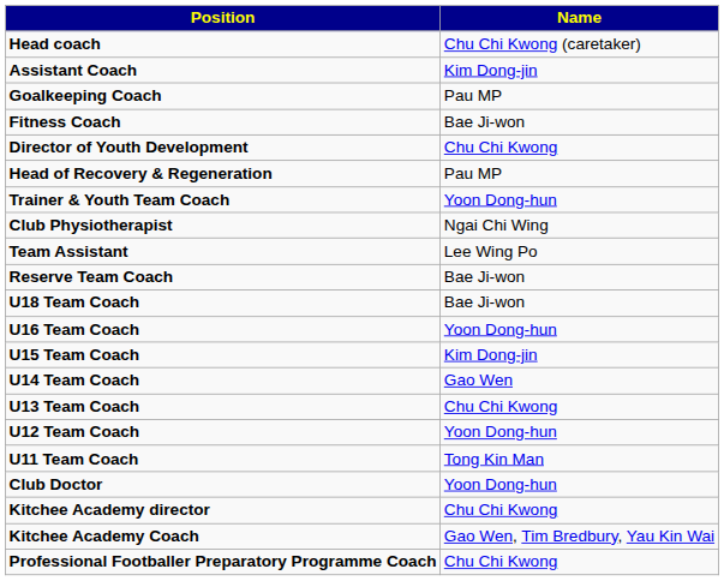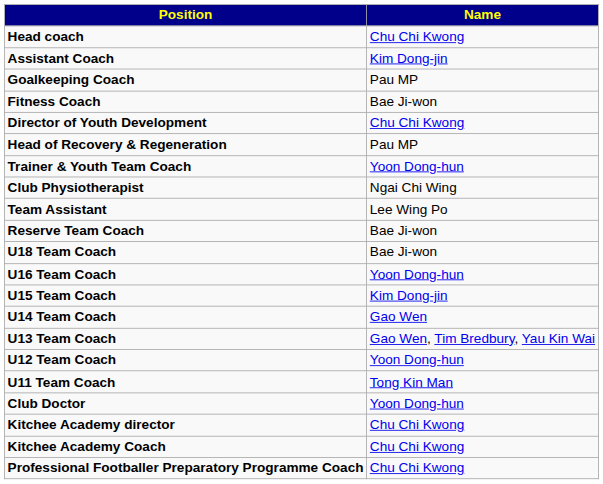 <table class="wikitable">
 <tr>
 <th style="color:yellow; background:#00008B;">Position</th>
 <th style="color:yellow; background:#00008B;">Name</th>
 </tr>
 <tr>
 <td><strong>Head coach</strong></td>
-<td> <a href='#'>Chu Chi Kwong</a> (caretaker)</td>
+<td> <a href='#'>Chu Chi Kwong</a></td>
 </tr>
 <tr>
 <td><strong>Assistant Coach</strong></td>
 <td> <a href='#'>Kim Dong-jin</a></td>
 </tr>
 <tr>
 <td><strong>Goalkeeping Coach</strong></td>
 <td> Pau MP</td>
 </tr>
 <tr>
 <td><strong>Fitness Coach</strong></td>
 <td> Bae Ji-won</td>
 </tr>
 <tr>
 <td><strong>Director of Youth Development</strong></td>
 <td> <a href='#'>Chu Chi Kwong</a></td>
 </tr>
 <tr>
 <td><strong>Head of Recovery & Regeneration</strong></td>
 <td> Pau MP</td>
 </tr>
 <tr>
 <td><strong>Trainer & Youth Team Coach</strong></td>
 <td> <a href='#'>Yoon Dong-hun</a></td>
 </tr>
 <tr>
 <td><strong>Club Physiotherapist</strong></td>
 <td> Ngai Chi Wing</td>
 </tr>
 <tr>
 <td><strong>Team Assistant</strong></td>
 <td> Lee Wing Po</td>
 </tr>
 <tr>
 <td><strong>Reserve Team Coach</strong></td>
 <td> Bae Ji-won</td>
 </tr>
 <tr>
 <td><strong>U18 Team Coach</strong></td>
 <td> Bae Ji-won</td>
 </tr>
 <tr>
 <td><strong>U16 Team Coach</strong></td>
 <td> <a href='#'>Yoon Dong-hun</a></td>
 </tr>
 <tr>
 <td><strong>U15 Team Coach</strong></td>
 <td> <a href='#'>Kim Dong-jin</a></td>
 </tr>
 <tr>
 <td><strong>U14 Team Coach</strong></td>
 <td> <a href='#'>Gao Wen</a></td>
 </tr>
 <tr>
 <td><strong>U13 Team Coach</strong></td>
-<td> <a href='#'>Chu Chi Kwong</a></td>
+<td> <a href='#'>Gao Wen</a>,  <a href='#'>Tim Bredbury</a>,  <a href='#'>Yau Kin Wai</a></td>
 </tr>
 <tr>
 <td><strong>U12 Team Coach</strong></td>
 <td> <a href='#'>Yoon Dong-hun</a></td>
 </tr>
 <tr>
 <td><strong>U11 Team Coach</strong></td>
 <td> <a href='#'>Tong Kin Man</a></td>
 </tr>
 <tr>
 <td><strong>Club Doctor</strong></td>
 <td> <a href='#'>Yoon Dong-hun</a></td>
 </tr>
 <tr>
 <td><strong>Kitchee Academy director</strong></td>
 <td> <a href='#'>Chu Chi Kwong</a></td>
 </tr>
 <tr>
 <td><strong>Kitchee Academy Coach</strong></td>
-<td> <a href='#'>Gao Wen</a>,  <a href='#'>Tim Bredbury</a>,  <a href='#'>Yau Kin Wai</a></td>
+<td> <a href='#'>Chu Chi Kwong</a></td>
 </tr>
 <tr>
 <td><strong>Professional Footballer Preparatory Programme Coach</strong></td>
 <td> <a href='#'>Chu Chi Kwong</a></td>
 </tr>
 </table>
